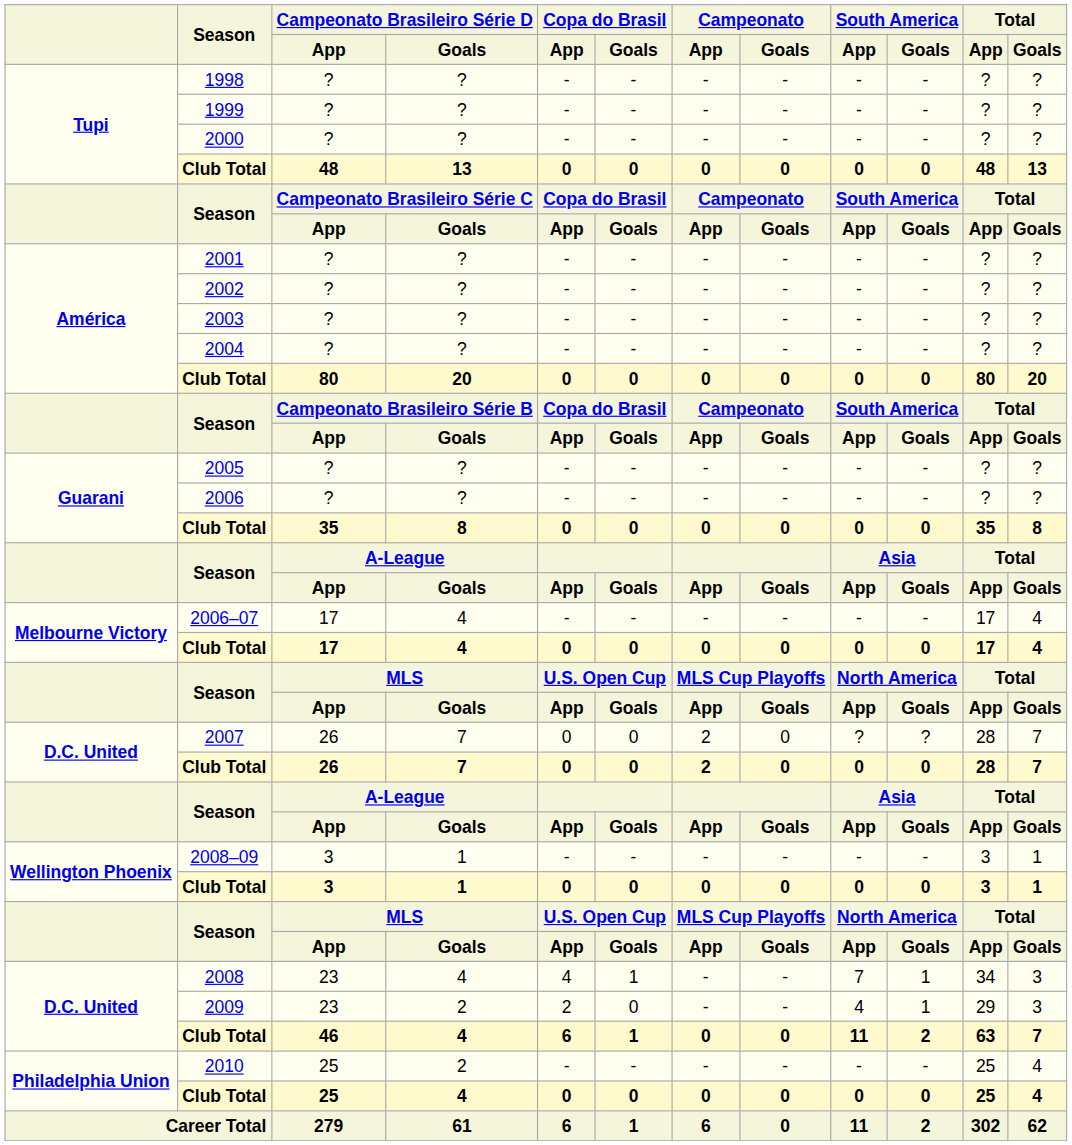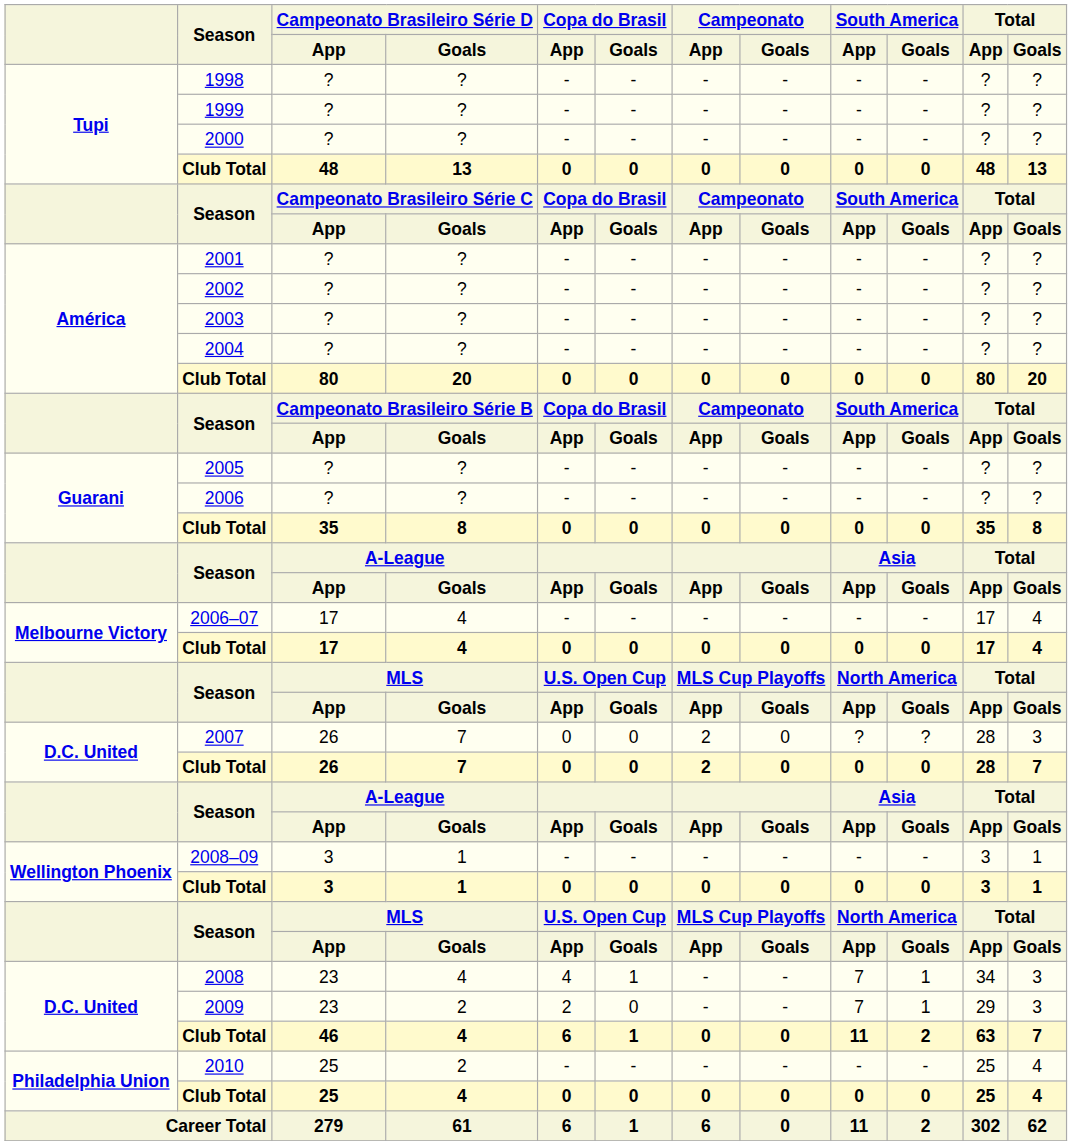 <table border="1" cellpadding="4" cellspacing="2" style="margin:auto; background:ivory; font-size:95%; border:1px #aaa solid; border-collapse:collapse; clear:center;">
 <tr style="background:beige">
 <th rowspan="2"></th>
 <th rowspan="2">Season</th>
 <th colspan="2"><a href='#'>Campeonato Brasileiro Série D</a></th>
 <th colspan="2"><a href='#'>Copa do Brasil</a></th>
 <th colspan="2"><a href='#'>Campeonato</a></th>
 <th colspan="2"><a href='#'>South America</a></th>
 <th colspan="2">Total</th>
 </tr>
 <tr style="background:beige">
 <th>App</th>
 <th>Goals</th>
 <th>App</th>
 <th>Goals</th>
 <th>App</th>
 <th>Goals</th>
 <th>App</th>
 <th>Goals</th>
 <th>App</th>
 <th>Goals</th>
 </tr>
 <tr>
 <td rowspan="4" style="text-align:center;"><strong><a href='#'>Tupi</a></strong></td>
 <td style="text-align:center;"><a href='#'>1998</a></td>
 <td style="text-align:center;">?</td>
 <td style="text-align:center;">?</td>
 <td style="text-align:center;">-</td>
 <td style="text-align:center;">-</td>
 <td style="text-align:center;">-</td>
 <td style="text-align:center;">-</td>
 <td style="text-align:center;">-</td>
 <td style="text-align:center;">-</td>
 <td style="text-align:center;">?</td>
 <td style="text-align:center;">?</td>
 </tr>
 <tr>
 <td style="text-align:center;"><a href='#'>1999</a></td>
 <td style="text-align:center;">?</td>
 <td style="text-align:center;">?</td>
 <td style="text-align:center;">-</td>
 <td style="text-align:center;">-</td>
 <td style="text-align:center;">-</td>
 <td style="text-align:center;">-</td>
 <td style="text-align:center;">-</td>
 <td style="text-align:center;">-</td>
 <td style="text-align:center;">?</td>
 <td style="text-align:center;">?</td>
 </tr>
 <tr>
 <td style="text-align:center;"><a href='#'>2000</a></td>
 <td style="text-align:center;">?</td>
 <td style="text-align:center;">?</td>
 <td style="text-align:center;">-</td>
 <td style="text-align:center;">-</td>
 <td style="text-align:center;">-</td>
 <td style="text-align:center;">-</td>
 <td style="text-align:center;">-</td>
 <td style="text-align:center;">-</td>
 <td style="text-align:center;">?</td>
 <td style="text-align:center;">?</td>
 </tr>
 <tr style="background:lemonchiffon">
 <th style="text-align:left;">Club Total</th>
 <th>48</th>
 <th>13</th>
 <th>0</th>
 <th>0</th>
 <th>0</th>
 <th>0</th>
 <th>0</th>
 <th>0</th>
 <th>48</th>
 <th>13</th>
 </tr>
 <tr style="background:beige">
 <th rowspan="2"></th>
 <th rowspan="2">Season</th>
 <th colspan="2"><a href='#'>Campeonato Brasileiro Série C</a></th>
 <th colspan="2"><a href='#'>Copa do Brasil</a></th>
 <th colspan="2"><a href='#'>Campeonato</a></th>
 <th colspan="2"><a href='#'>South America</a></th>
 <th colspan="2">Total</th>
 </tr>
 <tr style="background:beige">
 <th>App</th>
 <th>Goals</th>
 <th>App</th>
 <th>Goals</th>
 <th>App</th>
 <th>Goals</th>
 <th>App</th>
 <th>Goals</th>
 <th>App</th>
 <th>Goals</th>
 </tr>
 <tr>
 <td rowspan="5" style="text-align:center;"><strong><a href='#'>América</a></strong></td>
 <td style="text-align:center;"><a href='#'>2001</a></td>
 <td style="text-align:center;">?</td>
 <td style="text-align:center;">?</td>
 <td style="text-align:center;">-</td>
 <td style="text-align:center;">-</td>
 <td style="text-align:center;">-</td>
 <td style="text-align:center;">-</td>
 <td style="text-align:center;">-</td>
 <td style="text-align:center;">-</td>
 <td style="text-align:center;">?</td>
 <td style="text-align:center;">?</td>
 </tr>
 <tr>
 <td style="text-align:center;"><a href='#'>2002</a></td>
 <td style="text-align:center;">?</td>
 <td style="text-align:center;">?</td>
 <td style="text-align:center;">-</td>
 <td style="text-align:center;">-</td>
 <td style="text-align:center;">-</td>
 <td style="text-align:center;">-</td>
 <td style="text-align:center;">-</td>
 <td style="text-align:center;">-</td>
 <td style="text-align:center;">?</td>
 <td style="text-align:center;">?</td>
 </tr>
 <tr>
 <td style="text-align:center;"><a href='#'>2003</a></td>
 <td style="text-align:center;">?</td>
 <td style="text-align:center;">?</td>
 <td style="text-align:center;">-</td>
 <td style="text-align:center;">-</td>
 <td style="text-align:center;">-</td>
 <td style="text-align:center;">-</td>
 <td style="text-align:center;">-</td>
 <td style="text-align:center;">-</td>
 <td style="text-align:center;">?</td>
 <td style="text-align:center;">?</td>
 </tr>
 <tr>
 <td style="text-align:center;"><a href='#'>2004</a></td>
 <td style="text-align:center;">?</td>
 <td style="text-align:center;">?</td>
 <td style="text-align:center;">-</td>
 <td style="text-align:center;">-</td>
 <td style="text-align:center;">-</td>
 <td style="text-align:center;">-</td>
 <td style="text-align:center;">-</td>
 <td style="text-align:center;">-</td>
 <td style="text-align:center;">?</td>
 <td style="text-align:center;">?</td>
 </tr>
 <tr style="background:lemonchiffon">
 <th style="text-align:left;">Club Total</th>
 <th>80</th>
 <th>20</th>
 <th>0</th>
 <th>0</th>
 <th>0</th>
 <th>0</th>
 <th>0</th>
 <th>0</th>
 <th>80</th>
 <th>20</th>
 </tr>
 <tr style="background:beige">
 <th rowspan="2"></th>
 <th rowspan="2">Season</th>
 <th colspan="2"><a href='#'>Campeonato Brasileiro Série B</a></th>
 <th colspan="2"><a href='#'>Copa do Brasil</a></th>
 <th colspan="2"><a href='#'>Campeonato</a></th>
 <th colspan="2"><a href='#'>South America</a></th>
 <th colspan="2">Total</th>
 </tr>
 <tr style="background:beige">
 <th>App</th>
 <th>Goals</th>
 <th>App</th>
 <th>Goals</th>
 <th>App</th>
 <th>Goals</th>
 <th>App</th>
 <th>Goals</th>
 <th>App</th>
 <th>Goals</th>
 </tr>
 <tr>
 <td rowspan="3" style="text-align:center;"><strong><a href='#'>Guarani</a></strong></td>
 <td style="text-align:center;"><a href='#'>2005</a></td>
 <td style="text-align:center;">?</td>
 <td style="text-align:center;">?</td>
 <td style="text-align:center;">-</td>
 <td style="text-align:center;">-</td>
 <td style="text-align:center;">-</td>
 <td style="text-align:center;">-</td>
 <td style="text-align:center;">-</td>
 <td style="text-align:center;">-</td>
 <td style="text-align:center;">?</td>
 <td style="text-align:center;">?</td>
 </tr>
 <tr>
 <td style="text-align:center;"><a href='#'>2006</a></td>
 <td style="text-align:center;">?</td>
 <td style="text-align:center;">?</td>
 <td style="text-align:center;">-</td>
 <td style="text-align:center;">-</td>
 <td style="text-align:center;">-</td>
 <td style="text-align:center;">-</td>
 <td style="text-align:center;">-</td>
 <td style="text-align:center;">-</td>
 <td style="text-align:center;">?</td>
 <td style="text-align:center;">?</td>
 </tr>
 <tr style="background:lemonchiffon">
 <th style="text-align:left;">Club Total</th>
 <th>35</th>
 <th>8</th>
 <th>0</th>
 <th>0</th>
 <th>0</th>
 <th>0</th>
 <th>0</th>
 <th>0</th>
 <th>35</th>
 <th>8</th>
 </tr>
 <tr style="background:beige">
 <th rowspan="2"></th>
 <th rowspan="2">Season</th>
 <th colspan="2"><a href='#'>A-League</a></th>
 <th colspan="2"></th>
 <th colspan="2"></th>
 <th colspan="2"><a href='#'>Asia</a></th>
 <th colspan="2">Total</th>
 </tr>
 <tr style="background:beige">
 <th>App</th>
 <th>Goals</th>
 <th>App</th>
 <th>Goals</th>
 <th>App</th>
 <th>Goals</th>
 <th>App</th>
 <th>Goals</th>
 <th>App</th>
 <th>Goals</th>
 </tr>
 <tr>
 <td rowspan="2" style="text-align:center;"><strong><a href='#'>Melbourne Victory</a></strong></td>
 <td style="text-align:center;"><a href='#'>2006–07</a></td>
 <td style="text-align:center;">17</td>
 <td style="text-align:center;">4</td>
 <td style="text-align:center;">-</td>
 <td style="text-align:center;">-</td>
 <td style="text-align:center;">-</td>
 <td style="text-align:center;">-</td>
 <td style="text-align:center;">-</td>
 <td style="text-align:center;">-</td>
 <td style="text-align:center;">17</td>
 <td style="text-align:center;">4</td>
 </tr>
 <tr style="background:lemonchiffon">
 <th style="text-align:left;">Club Total</th>
 <th>17</th>
 <th>4</th>
 <th>0</th>
 <th>0</th>
 <th>0</th>
 <th>0</th>
 <th>0</th>
 <th>0</th>
 <th>17</th>
 <th>4</th>
 </tr>
 <tr style="background:beige">
 <th rowspan="2"></th>
 <th rowspan="2">Season</th>
 <th colspan="2"><a href='#'>MLS</a></th>
 <th colspan="2"><a href='#'>U.S. Open Cup</a></th>
 <th colspan="2"><a href='#'>MLS Cup Playoffs</a></th>
 <th colspan="2"><a href='#'>North America</a></th>
 <th colspan="2">Total</th>
 </tr>
 <tr style="background:beige">
 <th>App</th>
 <th>Goals</th>
 <th>App</th>
 <th>Goals</th>
 <th>App</th>
 <th>Goals</th>
 <th>App</th>
 <th>Goals</th>
 <th>App</th>
 <th>Goals</th>
 </tr>
 <tr>
 <td rowspan="2" style="text-align:center;"><strong><a href='#'>D.C. United</a></strong></td>
 <td style="text-align:center;"><a href='#'>2007</a></td>
 <td style="text-align:center;">26</td>
 <td style="text-align:center;">7</td>
 <td style="text-align:center;">0</td>
 <td style="text-align:center;">0</td>
 <td style="text-align:center;">2</td>
 <td style="text-align:center;">0</td>
 <td style="text-align:center;">?</td>
 <td style="text-align:center;">?</td>
 <td style="text-align:center;">28</td>
-<td style="text-align:center;">7</td>
+<td style="text-align:center;">3</td>
 </tr>
 <tr style="background:lemonchiffon">
 <th style="text-align:left;">Club Total</th>
 <th>26</th>
 <th>7</th>
 <th>0</th>
 <th>0</th>
 <th>2</th>
 <th>0</th>
 <th>0</th>
 <th>0</th>
 <th>28</th>
 <th>7</th>
 </tr>
 <tr style="background:beige">
 <th rowspan="2"></th>
 <th rowspan="2">Season</th>
 <th colspan="2"><a href='#'>A-League</a></th>
 <th colspan="2"></th>
 <th colspan="2"></th>
 <th colspan="2"><a href='#'>Asia</a></th>
 <th colspan="2">Total</th>
 </tr>
 <tr style="background:beige">
 <th>App</th>
 <th>Goals</th>
 <th>App</th>
 <th>Goals</th>
 <th>App</th>
 <th>Goals</th>
 <th>App</th>
 <th>Goals</th>
 <th>App</th>
 <th>Goals</th>
 </tr>
 <tr>
 <td rowspan="2" style="text-align:center;"><strong><a href='#'>Wellington Phoenix</a></strong></td>
 <td style="text-align:center;"><a href='#'>2008–09</a></td>
 <td style="text-align:center;">3</td>
 <td style="text-align:center;">1</td>
 <td style="text-align:center;">-</td>
 <td style="text-align:center;">-</td>
 <td style="text-align:center;">-</td>
 <td style="text-align:center;">-</td>
 <td style="text-align:center;">-</td>
 <td style="text-align:center;">-</td>
 <td style="text-align:center;">3</td>
 <td style="text-align:center;">1</td>
 </tr>
 <tr style="background:lemonchiffon">
 <th style="text-align:left;">Club Total</th>
 <th>3</th>
 <th>1</th>
 <th>0</th>
 <th>0</th>
 <th>0</th>
 <th>0</th>
 <th>0</th>
 <th>0</th>
 <th>3</th>
 <th>1</th>
 </tr>
 <tr style="background:beige">
 <th rowspan="2"></th>
 <th rowspan="2">Season</th>
 <th colspan="2"><a href='#'>MLS</a></th>
 <th colspan="2"><a href='#'>U.S. Open Cup</a></th>
 <th colspan="2"><a href='#'>MLS Cup Playoffs</a></th>
 <th colspan="2"><a href='#'>North America</a></th>
 <th colspan="2">Total</th>
 </tr>
 <tr style="background:beige">
 <th>App</th>
 <th>Goals</th>
 <th>App</th>
 <th>Goals</th>
 <th>App</th>
 <th>Goals</th>
 <th>App</th>
 <th>Goals</th>
 <th>App</th>
 <th>Goals</th>
 </tr>
 <tr>
 <td rowspan="3" style="text-align:center;"><strong><a href='#'>D.C. United</a></strong></td>
 <td style="text-align:center;"><a href='#'>2008</a></td>
 <td style="text-align:center;">23</td>
 <td style="text-align:center;">4</td>
 <td style="text-align:center;">4</td>
 <td style="text-align:center;">1</td>
 <td style="text-align:center;">-</td>
 <td style="text-align:center;">-</td>
 <td style="text-align:center;">7</td>
 <td style="text-align:center;">1</td>
 <td style="text-align:center;">34</td>
 <td style="text-align:center;">3</td>
 </tr>
 <tr>
 <td style="text-align:center;"><a href='#'>2009</a></td>
 <td style="text-align:center;">23</td>
 <td style="text-align:center;">2</td>
 <td style="text-align:center;">2</td>
 <td style="text-align:center;">0</td>
 <td style="text-align:center;">-</td>
 <td style="text-align:center;">-</td>
-<td style="text-align:center;">4</td>
+<td style="text-align:center;">7</td>
 <td style="text-align:center;">1</td>
 <td style="text-align:center;">29</td>
 <td style="text-align:center;">3</td>
 </tr>
 <tr style="background:lemonchiffon">
 <th style="text-align:left;">Club Total</th>
 <th>46</th>
 <th>4</th>
 <th>6</th>
 <th>1</th>
 <th>0</th>
 <th>0</th>
 <th>11</th>
 <th>2</th>
 <th>63</th>
 <th>7</th>
 </tr>
 <tr>
 <td rowspan="2" style="text-align:center;"><strong><a href='#'>Philadelphia Union</a></strong></td>
 <td style="text-align:center;"><a href='#'>2010</a></td>
 <td style="text-align:center;">25</td>
 <td style="text-align:center;">2</td>
 <td style="text-align:center;">-</td>
 <td style="text-align:center;">-</td>
 <td style="text-align:center;">-</td>
 <td style="text-align:center;">-</td>
 <td style="text-align:center;">-</td>
 <td style="text-align:center;">-</td>
 <td style="text-align:center;">25</td>
 <td style="text-align:center;">4</td>
 </tr>
 <tr style="background:lemonchiffon">
 <th style="text-align:left;">Club Total</th>
 <th>25</th>
 <th>4</th>
 <th>0</th>
 <th>0</th>
 <th>0</th>
 <th>0</th>
 <th>0</th>
 <th>0</th>
 <th>25</th>
 <th>4</th>
 </tr>
 <tr>
 <th colspan="2" style="background:beige; text-align:right;">Career Total</th>
 <th style="text-align:center; background:beige;">279</th>
 <th style="text-align:center; background:beige;">61</th>
 <th style="text-align:center; background:beige;">6</th>
 <th style="text-align:center; background:beige;">1</th>
 <th style="text-align:center; background:beige;">6</th>
 <th style="text-align:center; background:beige;">0</th>
 <th style="text-align:center; background:beige;">11</th>
 <th style="text-align:center; background:beige;">2</th>
 <th style="text-align:center; background:beige;">302</th>
 <th style="text-align:center; background:beige;">62</th>
 </tr>
 </table>
